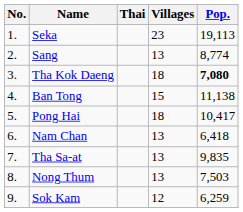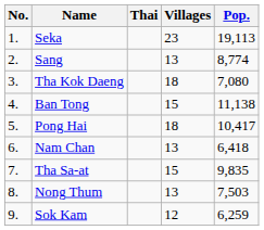 <table class="wikitable sortable">
 <tr>
 <th>No.</th>
 <th>Name</th>
 <th>Thai</th>
 <th>Villages</th>
 <th><a href='#'>Pop.</a></th>
 </tr>
 <tr>
 <td>1.</td>
 <td><a href='#'>Seka</a></td>
 <td></td>
 <td>23</td>
 <td>19,113</td>
 </tr>
 <tr>
 <td>2.</td>
 <td><a href='#'>Sang</a></td>
 <td></td>
 <td>13</td>
 <td>8,774</td>
 </tr>
 <tr>
 <td>3.</td>
 <td><a href='#'>Tha Kok Daeng</a></td>
 <td></td>
 <td>18</td>
-<td><strong>7,080</strong></td>
+<td>7,080</td>
 </tr>
 <tr>
 <td>4.</td>
 <td><a href='#'>Ban Tong</a></td>
 <td></td>
 <td>15</td>
 <td>11,138</td>
 </tr>
 <tr>
 <td>5.</td>
 <td><a href='#'>Pong Hai</a></td>
 <td></td>
 <td>18</td>
 <td>10,417</td>
 </tr>
 <tr>
 <td>6.</td>
 <td><a href='#'>Nam Chan</a></td>
 <td></td>
 <td>13</td>
 <td>6,418</td>
 </tr>
 <tr>
 <td>7.</td>
 <td><a href='#'>Tha Sa-at</a></td>
 <td></td>
-<td>13</td>
+<td>15</td>
 <td>9,835</td>
 </tr>
 <tr>
 <td>8.</td>
 <td><a href='#'>Nong Thum</a></td>
 <td></td>
 <td>13</td>
 <td>7,503</td>
 </tr>
 <tr>
 <td>9.</td>
 <td><a href='#'>Sok Kam</a></td>
 <td></td>
 <td>12</td>
 <td>6,259</td>
 </tr>
 </table>
